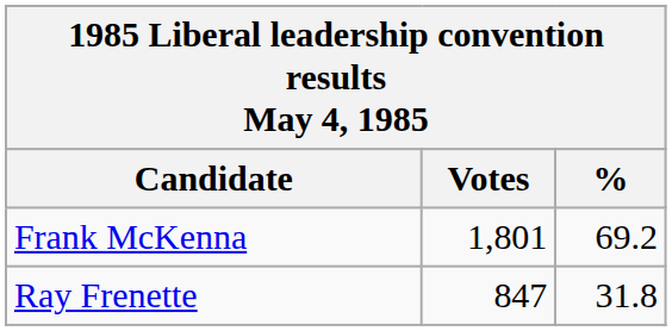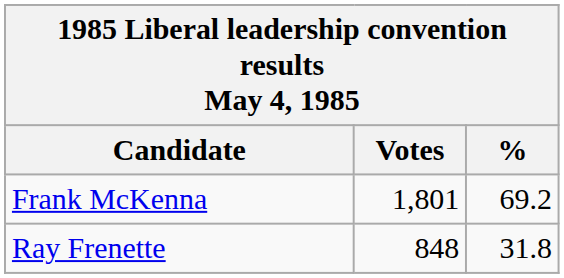 <table class="wikitable" style="font-size: 95%;">
 <tr style="background:#e9e9e9;">
 <th colspan="3">1985 Liberal leadership convention results<br>May 4, 1985</th>
 </tr>
 <tr>
 <th style="width: 170px">Candidate</th>
 <th style="width: 50px">Votes</th>
 <th style="width: 40px">%</th>
 </tr>
 <tr>
 <td style="width: 170px"><a href='#'>Frank McKenna</a></td>
 <td style="text-align:right;">1,801</td>
 <td style="text-align:right;">69.2</td>
 </tr>
 <tr>
 <td style="width: 170px"><a href='#'>Ray Frenette</a></td>
-<td style="text-align:right;">847</td>
+<td style="text-align:right;">848</td>
 <td style="text-align:right;">31.8</td>
 </tr>
 </table>
